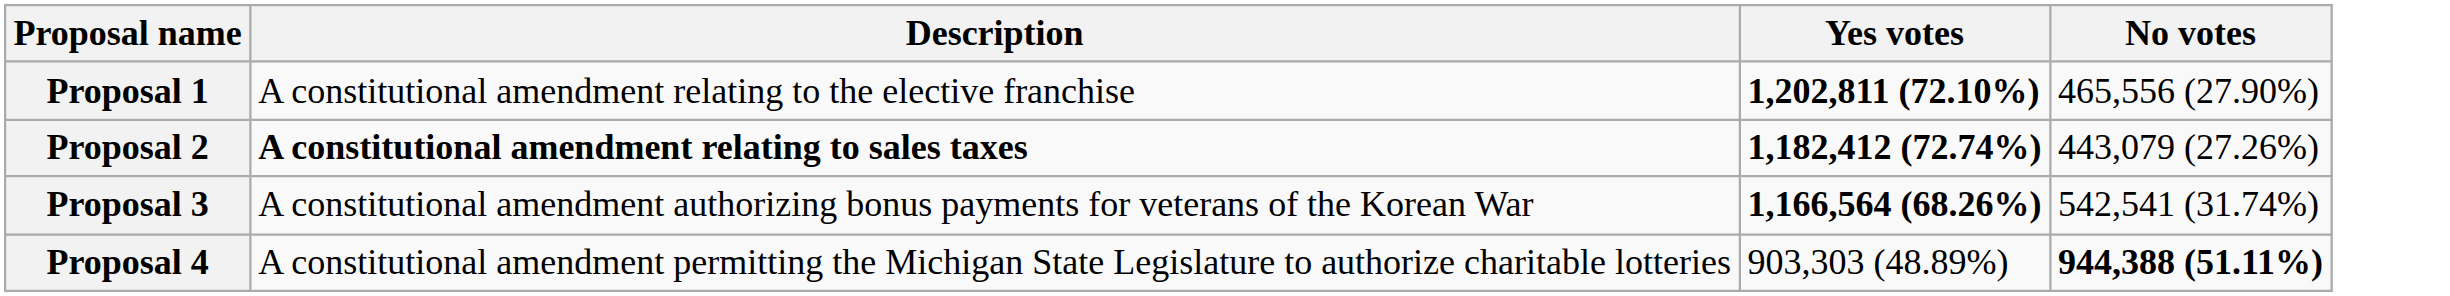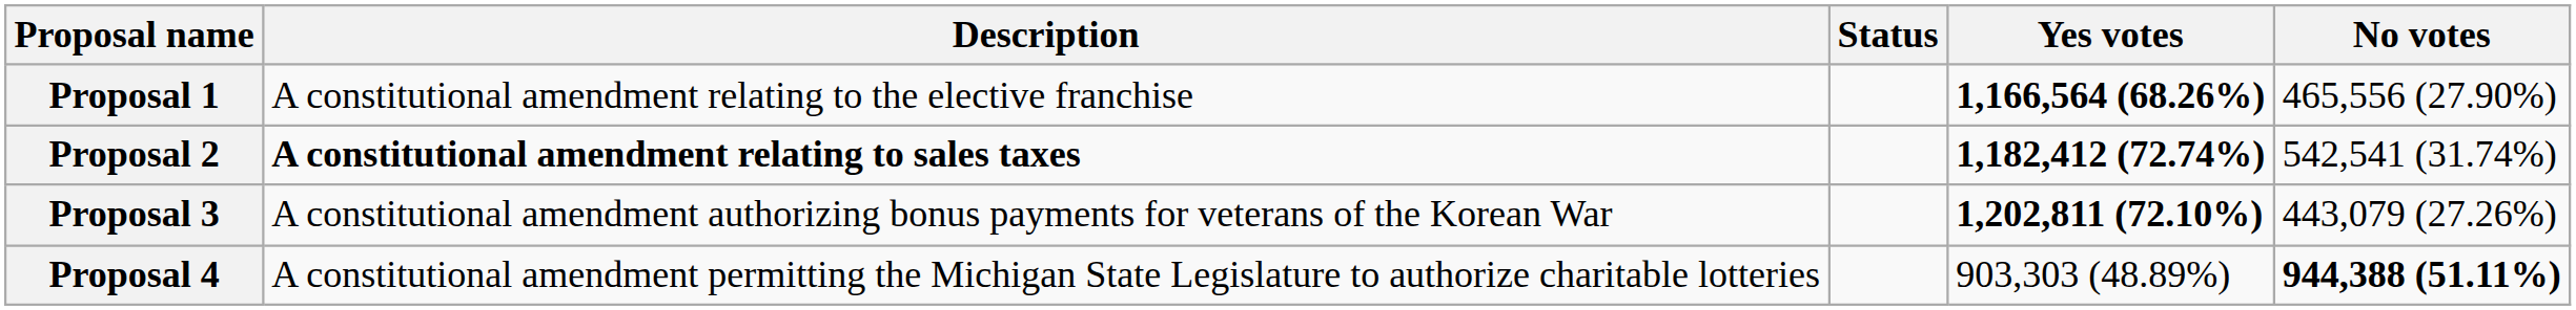 <table class="wikitable sortable plainrowheaders">
 <tr>
 <th scope="col">Proposal name</th>
 <th class="unsortable" scope="col">Description</th>
+<th scope="col">Status</th>
 <th scope="col">Yes votes</th>
 <th scope="col">No votes</th>
 </tr>
 <tr>
 <th scope="row">Proposal 1</th>
 <td>A constitutional amendment relating to the elective franchise</td>
-<td><strong>1,202,811 (72.10%)</strong></td>
+<td></td>
+<td><strong>1,166,564 (68.26%)</strong></td>
 <td>465,556 (27.90%)</td>
 </tr>
 <tr>
 <th scope="row">Proposal 2</th>
 <td><strong>A constitutional amendment relating to sales taxes</strong></td>
+<td></td>
 <td><strong>1,182,412 (72.74%)</strong></td>
-<td>443,079 (27.26%)</td>
+<td>542,541 (31.74%)</td>
 </tr>
 <tr>
 <th scope="row">Proposal 3</th>
 <td>A constitutional amendment authorizing bonus payments for veterans of the Korean War</td>
-<td><strong>1,166,564 (68.26%)</strong></td>
-<td>542,541 (31.74%)</td>
+<td></td>
+<td><strong>1,202,811 (72.10%)</strong></td>
+<td>443,079 (27.26%)</td>
 </tr>
 <tr>
 <th scope="row">Proposal 4</th>
 <td>A constitutional amendment permitting the Michigan State Legislature to authorize charitable lotteries</td>
+<td></td>
 <td>903,303 (48.89%)</td>
 <td><strong>944,388 (51.11%)</strong></td>
 </tr>
 </table>
